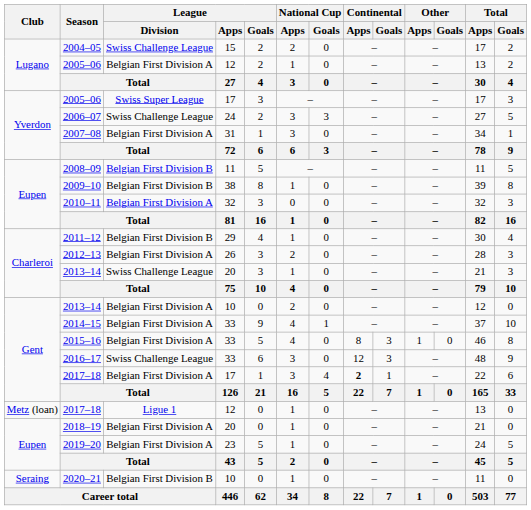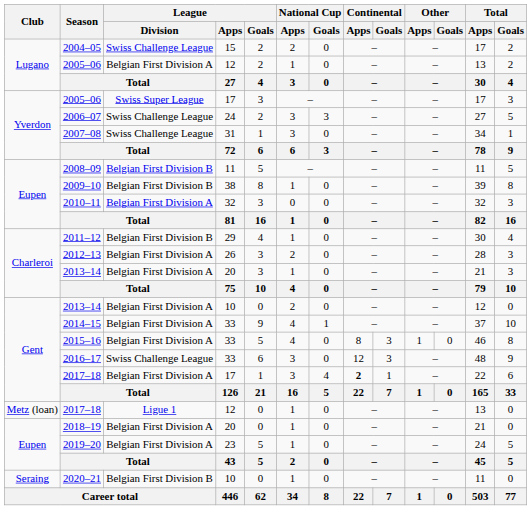 <table class="wikitable" style="text-align:center">
 <tr>
 <th rowspan=2>Club</th>
 <th rowspan=2>Season</th>
 <th colspan=3>League</th>
 <th colspan=2>National Cup</th>
 <th colspan=2>Continental</th>
 <th colspan=2>Other</th>
 <th colspan=2>Total</th>
 </tr>
 <tr>
 <th>Division</th>
 <th>Apps</th>
 <th>Goals</th>
 <th>Apps</th>
 <th>Goals</th>
 <th>Apps</th>
 <th>Goals</th>
 <th>Apps</th>
 <th>Goals</th>
 <th>Apps</th>
 <th>Goals</th>
 </tr>
 <tr>
 <td rowspan=3><a href='#'>Lugano</a></td>
 <td><a href='#'>2004–05</a></td>
 <td><a href='#'>Swiss Challenge League</a></td>
 <td>15</td>
 <td>2</td>
 <td>2</td>
 <td>0</td>
 <td colspan=2>–</td>
 <td colspan=2>–</td>
 <td>17</td>
 <td>2</td>
 </tr>
 <tr>
 <td><a href='#'>2005–06</a></td>
 <td>Belgian First Division A</td>
 <td>12</td>
 <td>2</td>
 <td>1</td>
 <td>0</td>
 <td colspan=2>–</td>
 <td colspan=2>–</td>
 <td>13</td>
 <td>2</td>
 </tr>
 <tr>
 <th colspan=2>Total</th>
 <th>27</th>
 <th>4</th>
 <th>3</th>
 <th>0</th>
 <th colspan=2>–</th>
 <th colspan=2>–</th>
 <th>30</th>
 <th>4</th>
 </tr>
 <tr>
 <td rowspan=4><a href='#'>Yverdon</a></td>
 <td><a href='#'>2005–06</a></td>
 <td><a href='#'>Swiss Super League</a></td>
 <td>17</td>
 <td>3</td>
 <td colspan=2>–</td>
 <td colspan=2>–</td>
 <td colspan=2>–</td>
 <td>17</td>
 <td>3</td>
 </tr>
 <tr>
 <td><a href='#'>2006–07</a></td>
 <td>Swiss Challenge League</td>
 <td>24</td>
 <td>2</td>
 <td>3</td>
 <td>3</td>
 <td colspan=2>–</td>
 <td colspan=2>–</td>
 <td>27</td>
 <td>5</td>
 </tr>
 <tr>
 <td><a href='#'>2007–08</a></td>
-<td>Belgian First Division A</td>
+<td>Swiss Challenge League</td>
 <td>31</td>
 <td>1</td>
 <td>3</td>
 <td>0</td>
 <td colspan=2>–</td>
 <td colspan=2>–</td>
 <td>34</td>
 <td>1</td>
 </tr>
 <tr>
 <th colspan=2>Total</th>
 <th>72</th>
 <th>6</th>
 <th>6</th>
 <th>3</th>
 <th colspan=2>–</th>
 <th colspan=2>–</th>
 <th>78</th>
 <th>9</th>
 </tr>
 <tr>
 <td rowspan=4><a href='#'>Eupen</a></td>
 <td><a href='#'>2008–09</a></td>
 <td><a href='#'>Belgian First Division B</a></td>
 <td>11</td>
 <td>5</td>
 <td colspan=2>–</td>
 <td colspan=2>–</td>
 <td colspan=2>–</td>
 <td>11</td>
 <td>5</td>
 </tr>
 <tr>
 <td><a href='#'>2009–10</a></td>
 <td>Belgian First Division B</td>
 <td>38</td>
 <td>8</td>
 <td>1</td>
 <td>0</td>
 <td colspan=2>–</td>
 <td colspan=2>–</td>
 <td>39</td>
 <td>8</td>
 </tr>
 <tr>
 <td><a href='#'>2010–11</a></td>
 <td><a href='#'>Belgian First Division A</a></td>
 <td>32</td>
 <td>3</td>
 <td>0</td>
 <td>0</td>
 <td colspan=2>–</td>
 <td colspan=2>–</td>
 <td>32</td>
 <td>3</td>
 </tr>
 <tr>
 <th colspan=2>Total</th>
 <th>81</th>
 <th>16</th>
 <th>1</th>
 <th>0</th>
 <th colspan=2>–</th>
 <th colspan=2>–</th>
 <th>82</th>
 <th>16</th>
 </tr>
 <tr>
 <td rowspan=4><a href='#'>Charleroi</a></td>
 <td><a href='#'>2011–12</a></td>
 <td>Belgian First Division B</td>
 <td>29</td>
 <td>4</td>
 <td>1</td>
 <td>0</td>
 <td colspan=2>–</td>
 <td colspan=2>–</td>
 <td>30</td>
 <td>4</td>
 </tr>
 <tr>
 <td><a href='#'>2012–13</a></td>
 <td>Belgian First Division A</td>
 <td>26</td>
 <td>3</td>
 <td>2</td>
 <td>0</td>
 <td colspan=2>–</td>
 <td colspan=2>–</td>
 <td>28</td>
 <td>3</td>
 </tr>
 <tr>
 <td><a href='#'>2013–14</a></td>
-<td>Swiss Challenge League</td>
+<td>Belgian First Division A</td>
 <td>20</td>
 <td>3</td>
 <td>1</td>
 <td>0</td>
 <td colspan=2>–</td>
 <td colspan=2>–</td>
 <td>21</td>
 <td>3</td>
 </tr>
 <tr>
 <th colspan=2>Total</th>
 <th>75</th>
 <th>10</th>
 <th>4</th>
 <th>0</th>
 <th colspan=2>–</th>
 <th colspan=2>–</th>
 <th>79</th>
 <th>10</th>
 </tr>
 <tr>
 <td rowspan=6><a href='#'>Gent</a></td>
 <td><a href='#'>2013–14</a></td>
 <td>Belgian First Division A</td>
 <td>10</td>
 <td>0</td>
 <td>2</td>
 <td>0</td>
 <td colspan=2>–</td>
 <td colspan=2>–</td>
 <td>12</td>
 <td>0</td>
 </tr>
 <tr>
 <td><a href='#'>2014–15</a></td>
 <td>Belgian First Division A</td>
 <td>33</td>
 <td>9</td>
 <td>4</td>
 <td>1</td>
 <td colspan=2>–</td>
 <td colspan=2>–</td>
 <td>37</td>
 <td>10</td>
 </tr>
 <tr>
 <td><a href='#'>2015–16</a></td>
 <td>Belgian First Division A</td>
 <td>33</td>
 <td>5</td>
 <td>4</td>
 <td>0</td>
 <td>8</td>
 <td>3</td>
 <td>1</td>
 <td>0</td>
 <td>46</td>
 <td>8</td>
 </tr>
 <tr>
 <td><a href='#'>2016–17</a></td>
 <td>Swiss Challenge League</td>
 <td>33</td>
 <td>6</td>
 <td>3</td>
 <td>0</td>
 <td>12</td>
 <td>3</td>
 <td colspan=2>–</td>
 <td>48</td>
 <td>9</td>
 </tr>
 <tr>
 <td><a href='#'>2017–18</a></td>
 <td>Belgian First Division A</td>
 <td>17</td>
 <td>1</td>
 <td>3</td>
 <td>4</td>
 <td><strong>2</strong></td>
 <td>1</td>
 <td colspan=2>–</td>
 <td>22</td>
 <td>6</td>
 </tr>
 <tr>
 <th colspan=2>Total</th>
 <th>126</th>
 <th>21</th>
 <th>16</th>
 <th>5</th>
 <th>22</th>
 <th>7</th>
 <th>1</th>
 <th>0</th>
 <th>165</th>
 <th>33</th>
 </tr>
 <tr>
 <td><a href='#'>Metz</a> (loan)</td>
 <td><a href='#'>2017–18</a></td>
 <td><a href='#'>Ligue 1</a></td>
 <td>12</td>
 <td>0</td>
 <td>1</td>
 <td>0</td>
 <td colspan=2>–</td>
 <td colspan=2>–</td>
 <td>13</td>
 <td>0</td>
 </tr>
 <tr>
 <td rowspan=3><a href='#'>Eupen</a></td>
 <td><a href='#'>2018–19</a></td>
 <td>Belgian First Division A</td>
 <td>20</td>
 <td>0</td>
 <td>1</td>
 <td>0</td>
 <td colspan=2>–</td>
 <td colspan=2>–</td>
 <td>21</td>
 <td>0</td>
 </tr>
 <tr>
 <td><a href='#'>2019–20</a></td>
 <td>Belgian First Division A</td>
 <td>23</td>
 <td>5</td>
 <td>1</td>
 <td>0</td>
 <td colspan=2>–</td>
 <td colspan=2>–</td>
 <td>24</td>
 <td>5</td>
 </tr>
 <tr>
 <th colspan=2>Total</th>
 <th>43</th>
 <th>5</th>
 <th>2</th>
 <th>0</th>
 <th colspan=2>–</th>
 <th colspan=2>–</th>
 <th>45</th>
 <th>5</th>
 </tr>
 <tr>
 <td><a href='#'>Seraing</a></td>
 <td><a href='#'>2020–21</a></td>
 <td>Belgian First Division B</td>
 <td>10</td>
 <td>0</td>
 <td>1</td>
 <td>0</td>
 <td colspan=2>–</td>
 <td colspan=2>–</td>
 <td>11</td>
 <td>0</td>
 </tr>
 <tr>
 <th colspan=3>Career total</th>
 <th>446</th>
 <th>62</th>
 <th>34</th>
 <th>8</th>
 <th>22</th>
 <th>7</th>
 <th>1</th>
 <th>0</th>
 <th>503</th>
 <th>77</th>
 </tr>
 </table>
